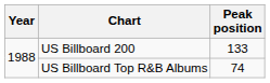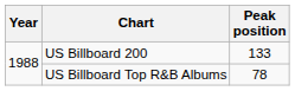 <table class="wikitable">
 <tr>
 <th>Year</th>
 <th>Chart</th>
 <th>Peak<br>position</th>
 </tr>
 <tr>
 <td rowspan="2">1988</td>
 <td>US Billboard 200</td>
 <td align="center">133</td>
 </tr>
 <tr>
 <td>US Billboard Top R&B Albums</td>
-<td align="center">74</td>
+<td align="center">78</td>
 </tr>
 </table>
